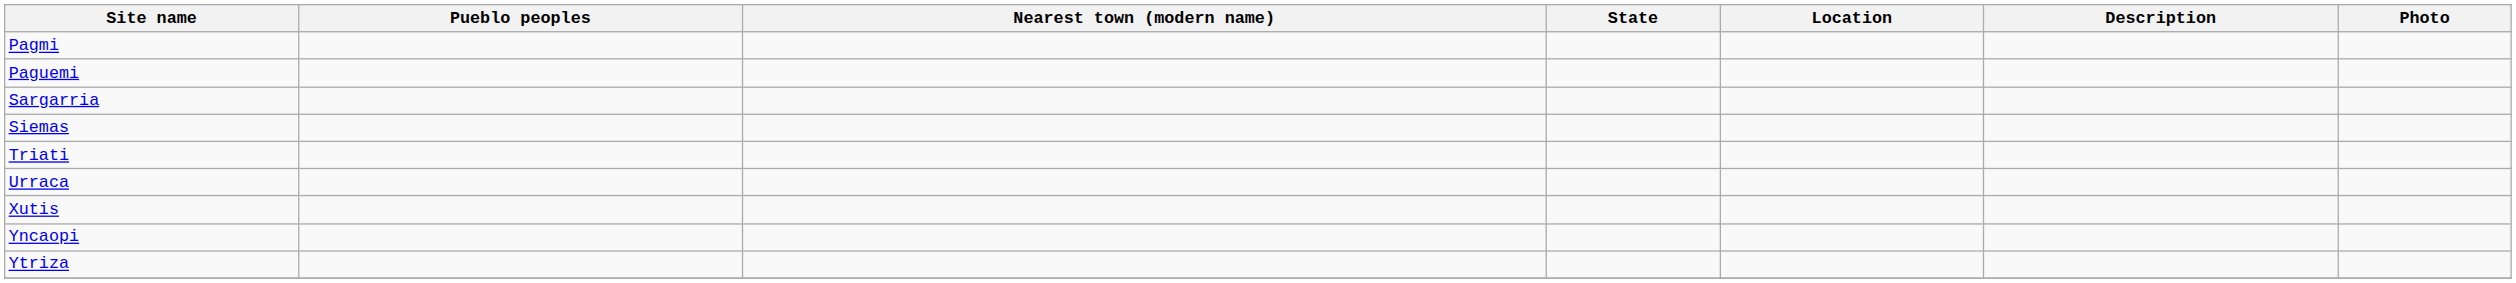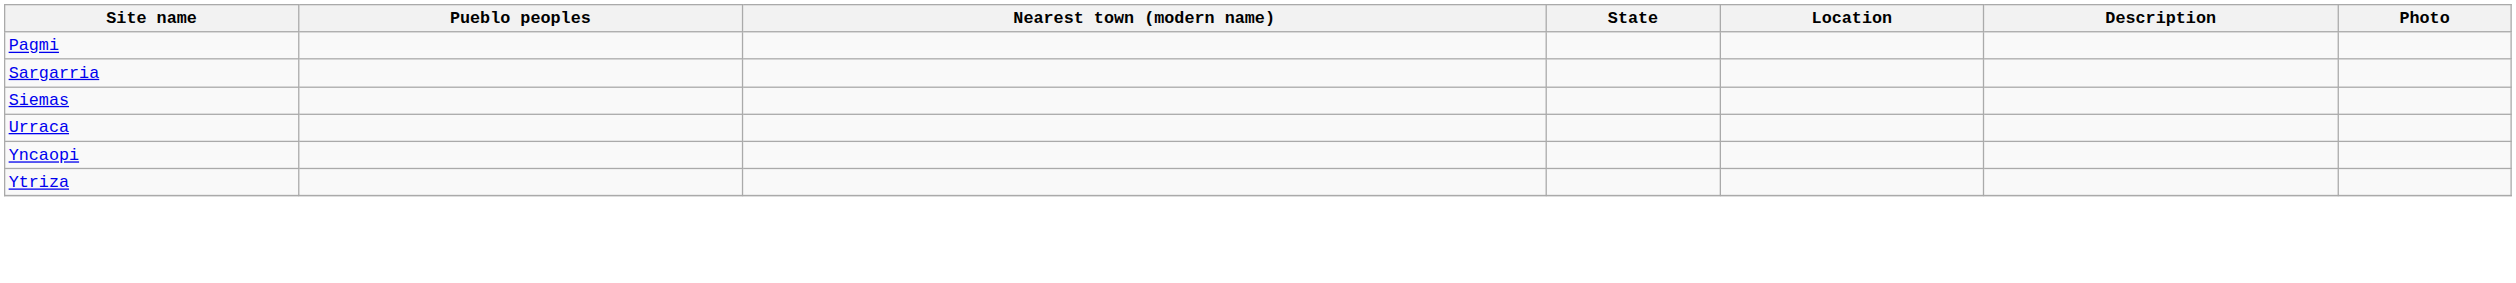 <table class="wikitable sortable" style="width:98%">
 <tr>
 <th>Site name</th>
 <th>Pueblo peoples</th>
 <th>Nearest town (modern name)</th>
 <th>State</th>
 <th>Location</th>
 <th>Description</th>
 <th>Photo</th>
 </tr>
 <tr>
 <td><a href='#'>Pagmi</a></td>
-<td></td>
-<td></td>
-<td></td>
-<td></td>
-<td></td>
-<td></td>
-</tr>
-<tr>
-<td><a href='#'>Paguemi</a></td>
 <td></td>
 <td></td>
 <td></td>
 <td></td>
 <td></td>
 <td></td>
 </tr>
 <tr>
 <td><a href='#'>Sargarria</a></td>
 <td></td>
 <td></td>
 <td></td>
 <td></td>
 <td></td>
 <td></td>
 </tr>
 <tr>
 <td><a href='#'>Siemas</a></td>
 <td></td>
 <td></td>
 <td></td>
 <td></td>
 <td></td>
 <td></td>
 </tr>
 <tr>
-<td><a href='#'>Triati</a></td>
-<td></td>
-<td></td>
-<td></td>
-<td></td>
-<td></td>
-<td></td>
-</tr>
-<tr>
 <td><a href='#'>Urraca</a></td>
-<td></td>
-<td></td>
-<td></td>
-<td></td>
-<td></td>
-<td></td>
-</tr>
-<tr>
-<td><a href='#'>Xutis</a></td>
 <td></td>
 <td></td>
 <td></td>
 <td></td>
 <td></td>
 <td></td>
 </tr>
 <tr>
 <td><a href='#'>Yncaopi</a></td>
 <td></td>
 <td></td>
 <td></td>
 <td></td>
 <td></td>
 <td></td>
 </tr>
 <tr>
 <td><a href='#'>Ytriza</a></td>
 <td></td>
 <td></td>
 <td></td>
 <td></td>
 <td></td>
 <td></td>
 </tr>
 <tr>
 </tr>
 </table>
